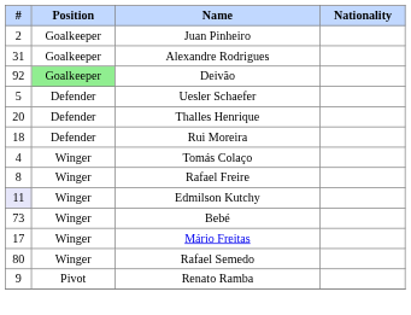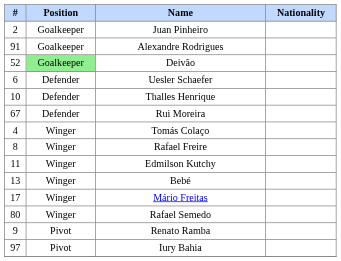 <table border=1 style="border-collapse:collapse; font-size:90%;" cellpadding=3 cellspacing=0 width=30%>
 <tr bgcolor=#C1D8FF>
 <th width=2%>#</th>
 <th width=5%>Position</th>
 <th width=25%>Name</th>
 <th width=5%>Nationality</th>
 </tr>
 <tr align=center>
 <td>2</td>
 <td>Goalkeeper</td>
 <td>Juan Pinheiro</td>
 <td></td>
 </tr>
 <tr align=center>
-<td>31</td>
+<td>91</td>
 <td>Goalkeeper</td>
 <td>Alexandre Rodrigues</td>
 <td></td>
 </tr>
 <tr align=center>
-<td>92</td>
+<td>52</td>
 <td style="background: lightgreen;">Goalkeeper</td>
 <td>Deivão</td>
 <td></td>
 </tr>
 <tr align=center>
-<td>5</td>
+<td>6</td>
 <td>Defender</td>
 <td>Uesler Schaefer</td>
 <td></td>
 </tr>
 <tr align=center>
-<td>20</td>
+<td>10</td>
 <td>Defender</td>
 <td>Thalles Henrique</td>
 <td></td>
 </tr>
 <tr align=center>
-<td>18</td>
+<td>67</td>
 <td>Defender</td>
 <td>Rui Moreira</td>
 <td></td>
 </tr>
 <tr align=center>
 <td>4</td>
 <td>Winger</td>
 <td>Tomás Colaço</td>
 <td></td>
 </tr>
 <tr align=center>
 <td>8</td>
 <td>Winger</td>
 <td>Rafael Freire</td>
 <td></td>
 </tr>
 <tr align=center>
-<td style="background: lavender;">11</td>
+<td>11</td>
 <td>Winger</td>
 <td>Edmilson Kutchy</td>
 <td></td>
 </tr>
 <tr align=center>
-<td>73</td>
+<td>13</td>
 <td>Winger</td>
 <td>Bebé</td>
 <td></td>
 </tr>
 <tr align=center>
 <td>17</td>
 <td>Winger</td>
 <td><a href='#'>Mário Freitas</a></td>
 <td></td>
 </tr>
 <tr align=center>
 <td>80</td>
 <td>Winger</td>
 <td>Rafael Semedo</td>
 <td></td>
 </tr>
 <tr align=center>
 <td>9</td>
 <td>Pivot</td>
 <td>Renato Ramba</td>
 <td></td>
 </tr>
 <tr align=center>
+<td>97</td>
+<td>Pivot</td>
+<td>Iury Bahia</td>
+<td></td>
+</tr>
+<tr align=center>
 </tr>
 </table>
